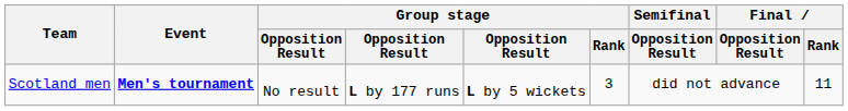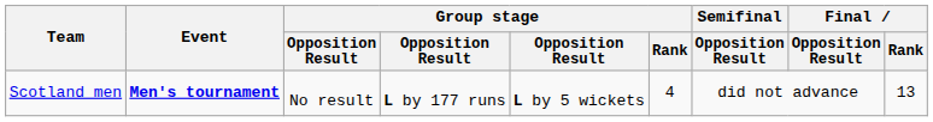 <table class=wikitable style=font-size:90%>
 <tr>
 <th rowspan=2>Team</th>
 <th rowspan=2>Event</th>
 <th colspan=4>Group stage</th>
 <th>Semifinal</th>
 <th colspan=2>Final / </th>
 </tr>
 <tr style=font-size:95%>
 <th>Opposition<br>Result</th>
 <th>Opposition<br>Result</th>
 <th>Opposition<br>Result</th>
 <th>Rank</th>
 <th>Opposition<br>Result</th>
 <th>Opposition<br>Result</th>
 <th>Rank</th>
 </tr>
 <tr align=center>
 <td align=left><a href='#'>Scotland men</a></td>
 <td align=left><strong><a href='#'>Men's tournament</a></strong></td>
 <td><br> No result</td>
 <td><br> <strong>L</strong> by 177 runs</td>
 <td><br> <strong>L</strong> by 5 wickets</td>
-<td>3</td>
+<td>4</td>
 <td colspan=2>did not advance</td>
-<td>11</td>
+<td>13</td>
 </tr>
 </table>
